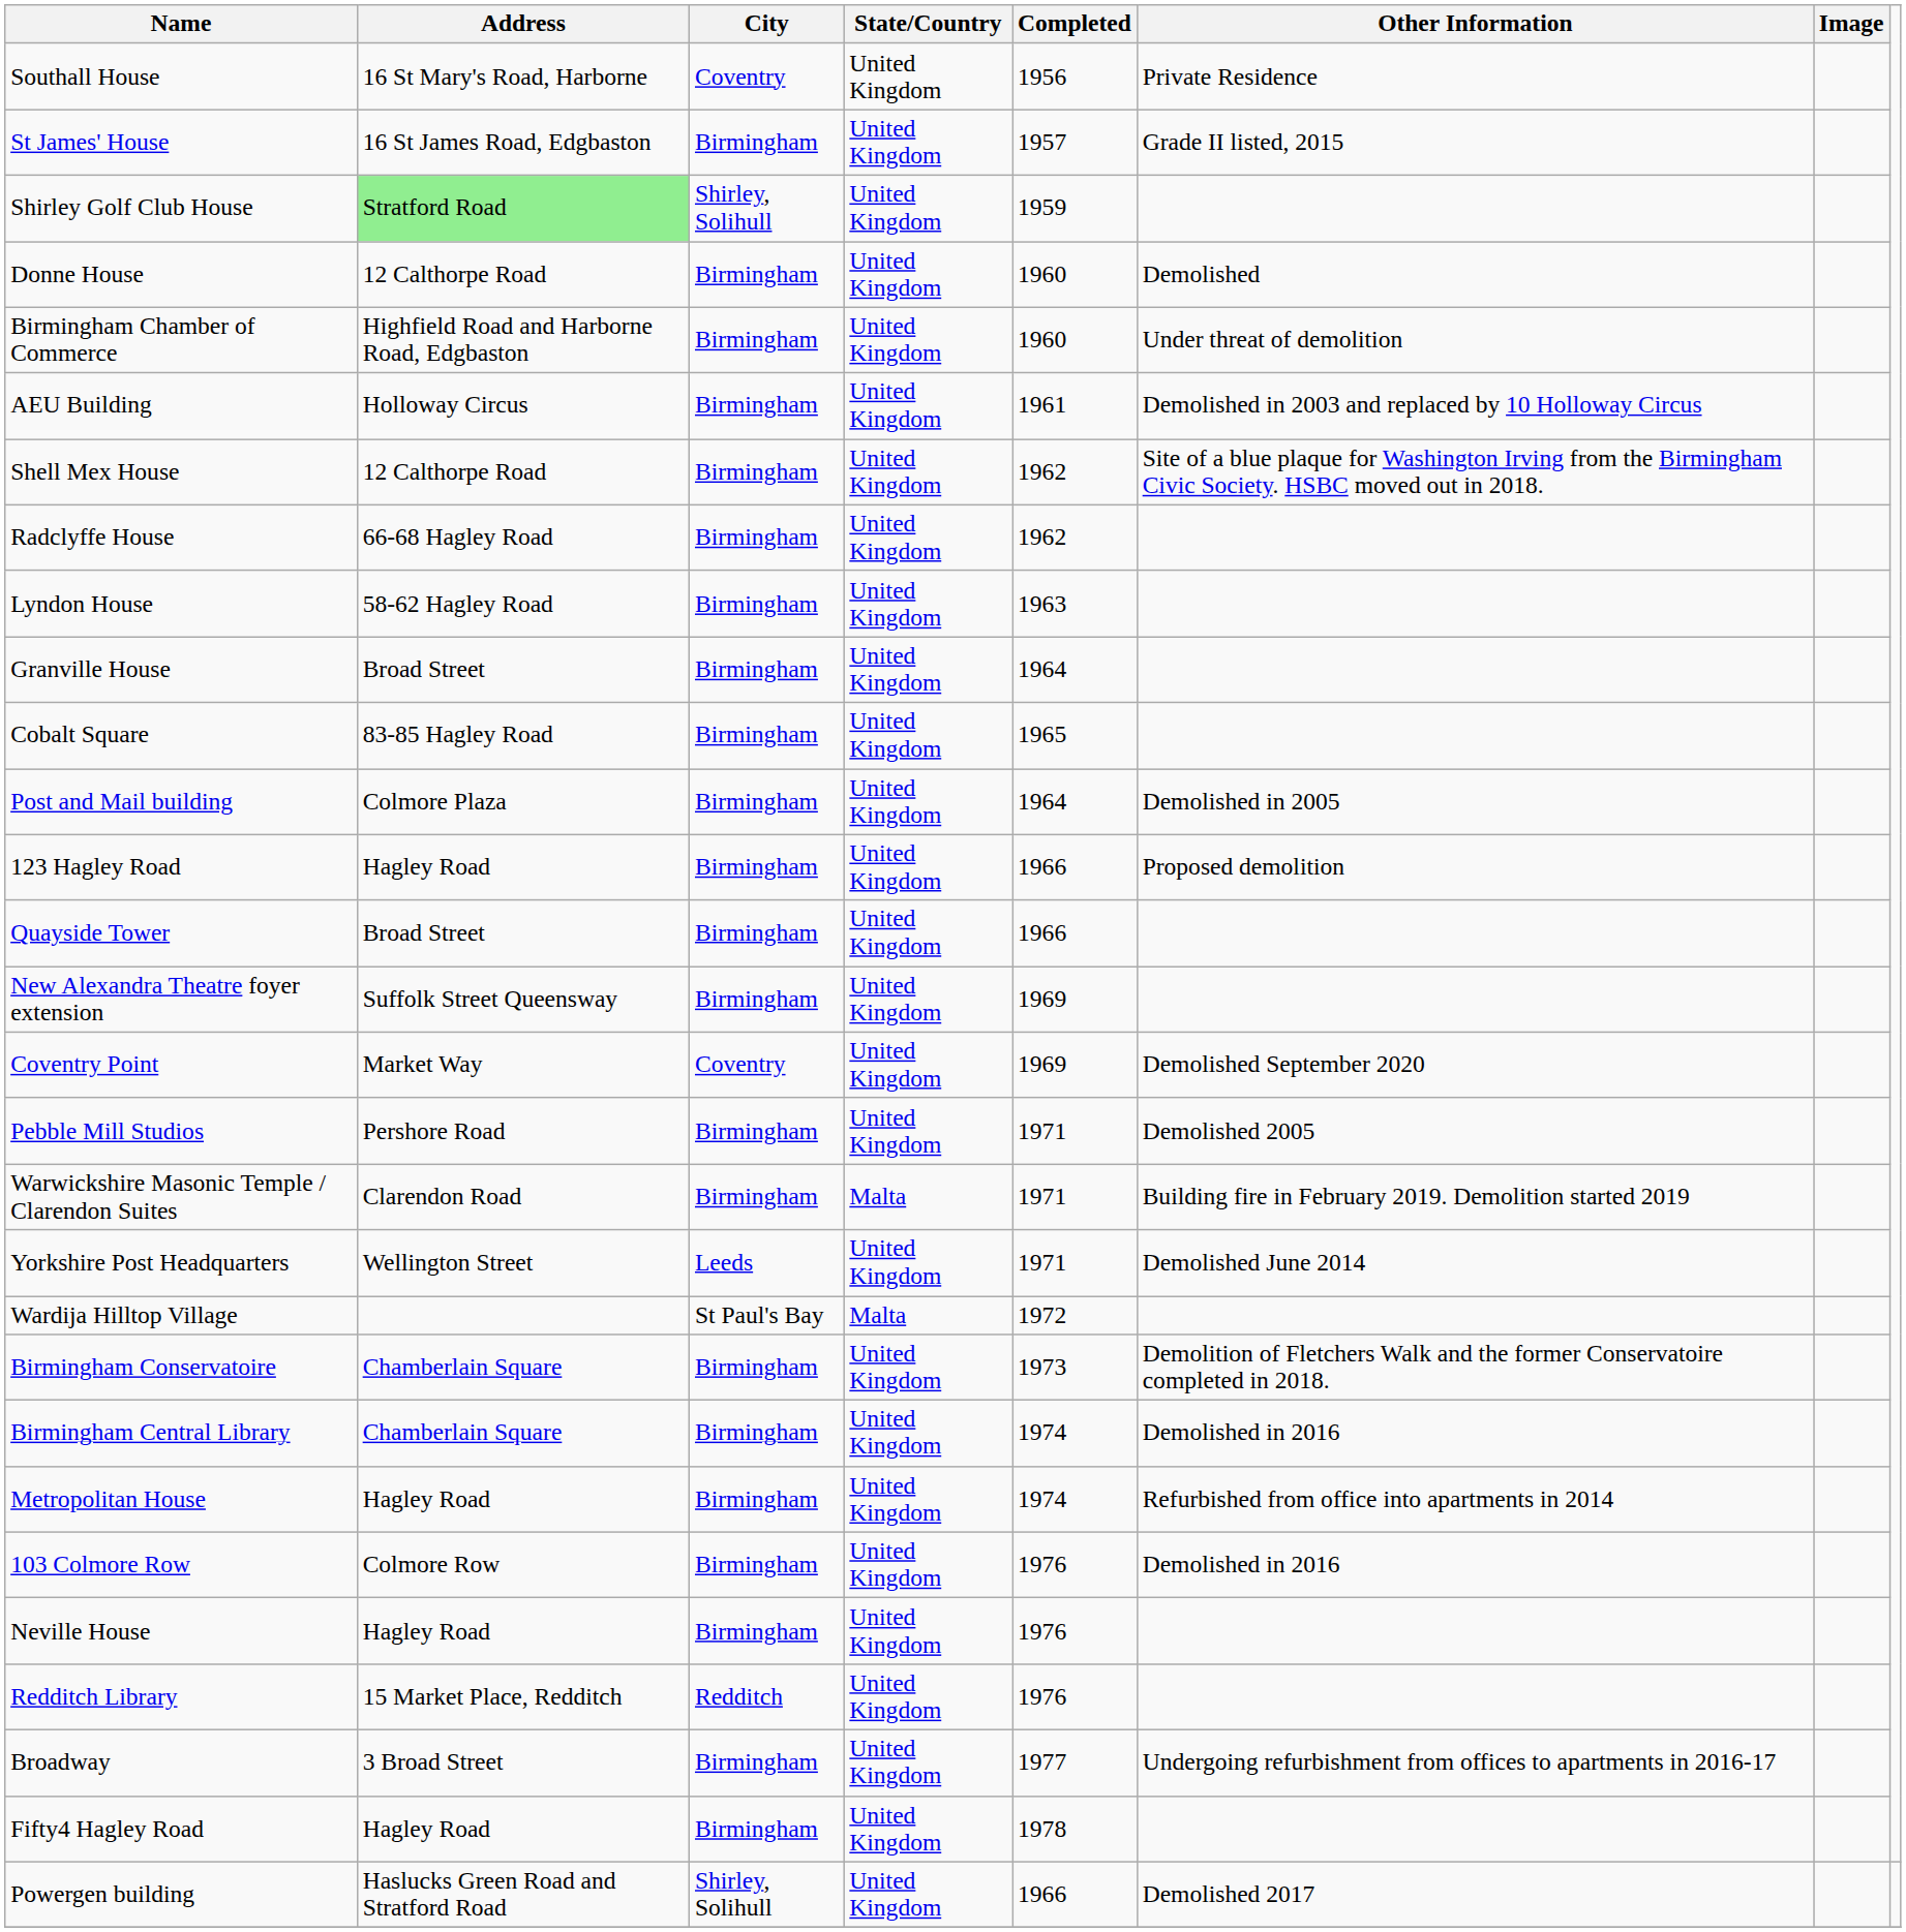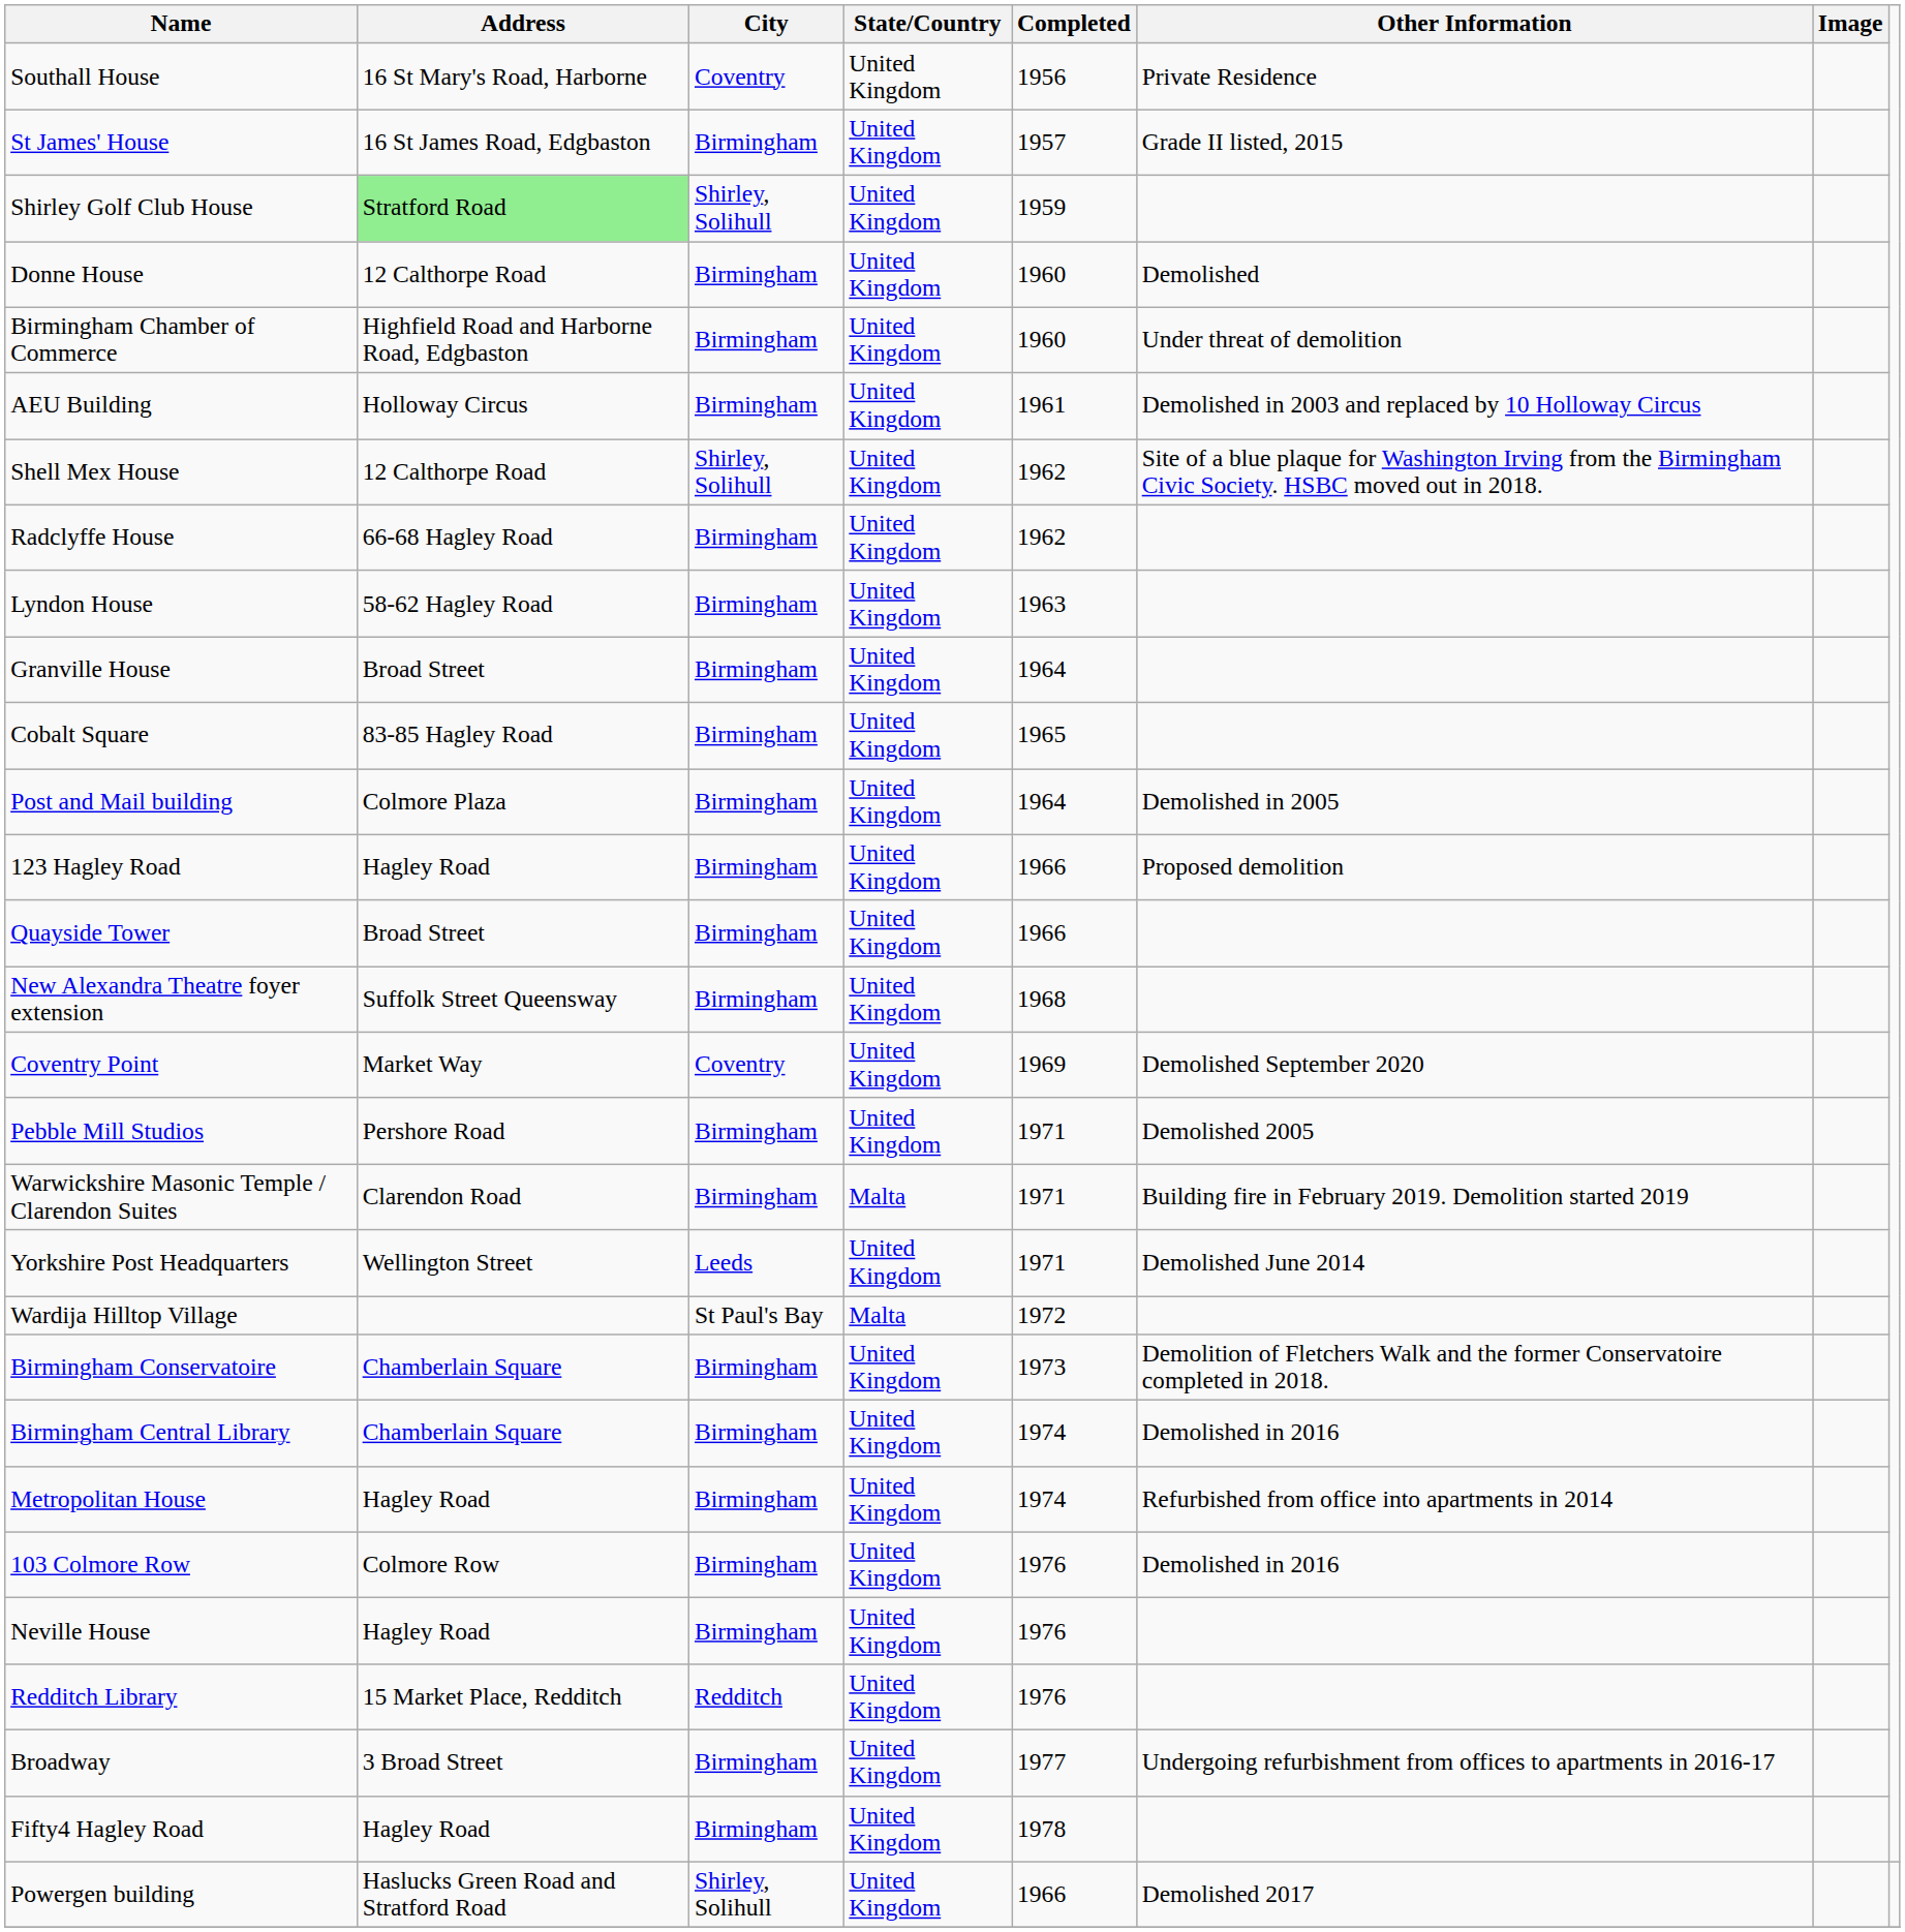 <table class="wikitable sortable">
 <tr>
 <th>Name</th>
 <th>Address</th>
 <th>City</th>
 <th>State/Country</th>
 <th>Completed</th>
 <th>Other Information</th>
 <th>Image</th>
 </tr>
 <tr>
 <td>Southall House</td>
 <td>16 St Mary's Road, Harborne</td>
 <td><a href='#'>Coventry</a></td>
 <td>United Kingdom</td>
 <td>1956</td>
 <td>Private Residence</td>
 <td></td>
 </tr>
 <tr>
 <td><a href='#'>St James' House</a></td>
 <td>16 St James Road, Edgbaston</td>
 <td><a href='#'>Birmingham</a></td>
 <td><a href='#'>United Kingdom</a></td>
 <td>1957</td>
 <td>Grade II listed, 2015</td>
 <td></td>
 </tr>
 <tr>
 <td>Shirley Golf Club House</td>
 <td style="background: lightgreen;">Stratford Road</td>
 <td><a href='#'>Shirley</a>, <a href='#'>Solihull</a></td>
 <td><a href='#'>United Kingdom</a></td>
 <td>1959</td>
 <td></td>
 <td></td>
 </tr>
 <tr>
 <td>Donne House</td>
 <td>12 Calthorpe Road</td>
 <td><a href='#'>Birmingham</a></td>
 <td><a href='#'>United Kingdom</a></td>
 <td>1960</td>
 <td>Demolished</td>
 <td></td>
 </tr>
 <tr>
 <td>Birmingham Chamber of Commerce</td>
 <td>Highfield Road and Harborne Road, Edgbaston</td>
 <td><a href='#'>Birmingham</a></td>
 <td><a href='#'>United Kingdom</a></td>
 <td>1960</td>
 <td>Under threat of demolition</td>
 <td></td>
 </tr>
 <tr>
 <td>AEU Building</td>
 <td>Holloway Circus</td>
 <td><a href='#'>Birmingham</a></td>
 <td><a href='#'>United Kingdom</a></td>
 <td>1961</td>
 <td>Demolished in 2003 and replaced by <a href='#'>10 Holloway Circus</a></td>
 <td></td>
 </tr>
 <tr>
 <td>Shell Mex House</td>
 <td>12 Calthorpe Road</td>
-<td><a href='#'>Birmingham</a></td>
+<td><a href='#'>Shirley</a>, <a href='#'>Solihull</a></td>
 <td><a href='#'>United Kingdom</a></td>
 <td>1962</td>
 <td>Site of a blue plaque for <a href='#'>Washington Irving</a> from the <a href='#'>Birmingham Civic Society</a>. <a href='#'>HSBC</a> moved out in 2018.</td>
 <td></td>
 </tr>
 <tr>
 <td>Radclyffe House</td>
 <td>66-68 Hagley Road</td>
 <td><a href='#'>Birmingham</a></td>
 <td><a href='#'>United Kingdom</a></td>
 <td>1962</td>
 <td></td>
 <td></td>
 </tr>
 <tr>
 <td>Lyndon House</td>
 <td>58-62 Hagley Road</td>
 <td><a href='#'>Birmingham</a></td>
 <td><a href='#'>United Kingdom</a></td>
 <td>1963</td>
 <td></td>
 <td></td>
 </tr>
 <tr>
 <td>Granville House</td>
 <td>Broad Street</td>
 <td><a href='#'>Birmingham</a></td>
 <td><a href='#'>United Kingdom</a></td>
 <td>1964</td>
 <td></td>
 <td></td>
 </tr>
 <tr>
 <td>Cobalt Square</td>
 <td>83-85 Hagley Road</td>
 <td><a href='#'>Birmingham</a></td>
 <td><a href='#'>United Kingdom</a></td>
 <td>1965</td>
 <td></td>
 <td></td>
 </tr>
 <tr>
 <td><a href='#'>Post and Mail building</a></td>
 <td>Colmore Plaza</td>
 <td><a href='#'>Birmingham</a></td>
 <td><a href='#'>United Kingdom</a></td>
 <td>1964</td>
 <td>Demolished in 2005</td>
 <td></td>
 </tr>
 <tr>
 <td>123 Hagley Road</td>
 <td>Hagley Road</td>
 <td><a href='#'>Birmingham</a></td>
 <td><a href='#'>United Kingdom</a></td>
 <td>1966</td>
 <td>Proposed demolition</td>
 <td></td>
 </tr>
 <tr>
 <td><a href='#'>Quayside Tower</a></td>
 <td>Broad Street</td>
 <td><a href='#'>Birmingham</a></td>
 <td><a href='#'>United Kingdom</a></td>
 <td>1966</td>
 <td></td>
 <td></td>
 </tr>
 <tr>
 <td><a href='#'>New Alexandra Theatre</a> foyer extension</td>
 <td>Suffolk Street Queensway</td>
 <td><a href='#'>Birmingham</a></td>
 <td><a href='#'>United Kingdom</a></td>
-<td>1969</td>
+<td>1968</td>
 <td></td>
 <td></td>
 </tr>
 <tr>
 <td><a href='#'>Coventry Point</a></td>
 <td>Market Way</td>
 <td><a href='#'>Coventry</a></td>
 <td><a href='#'>United Kingdom</a></td>
 <td>1969</td>
 <td>Demolished September 2020</td>
 <td></td>
 </tr>
 <tr>
 <td><a href='#'>Pebble Mill Studios</a></td>
 <td>Pershore Road</td>
 <td><a href='#'>Birmingham</a></td>
 <td><a href='#'>United Kingdom</a></td>
 <td>1971</td>
 <td>Demolished 2005</td>
 <td></td>
 </tr>
 <tr>
 <td>Warwickshire Masonic Temple / Clarendon Suites</td>
 <td>Clarendon Road</td>
 <td><a href='#'>Birmingham</a></td>
 <td><a href='#'>Malta</a></td>
 <td>1971</td>
 <td>Building fire in February 2019. Demolition started 2019</td>
 <td></td>
 </tr>
 <tr>
 <td>Yorkshire Post Headquarters</td>
 <td>Wellington Street</td>
 <td><a href='#'>Leeds</a></td>
 <td><a href='#'>United Kingdom</a></td>
 <td>1971</td>
 <td>Demolished June 2014</td>
 <td></td>
 </tr>
 <tr>
 <td>Wardija Hilltop Village</td>
 <td></td>
 <td>St Paul's Bay</td>
 <td><a href='#'>Malta</a></td>
 <td>1972</td>
 <td></td>
 <td></td>
 </tr>
 <tr>
 <td><a href='#'>Birmingham Conservatoire</a></td>
 <td><a href='#'>Chamberlain Square</a></td>
 <td><a href='#'>Birmingham</a></td>
 <td><a href='#'>United Kingdom</a></td>
 <td>1973</td>
 <td>Demolition of Fletchers Walk and the former Conservatoire completed in 2018.</td>
 <td></td>
 </tr>
 <tr>
 <td><a href='#'>Birmingham Central Library</a></td>
 <td><a href='#'>Chamberlain Square</a></td>
 <td><a href='#'>Birmingham</a></td>
 <td><a href='#'>United Kingdom</a></td>
 <td>1974</td>
 <td>Demolished in 2016</td>
 <td></td>
 </tr>
 <tr>
 <td><a href='#'>Metropolitan House</a></td>
 <td>Hagley Road</td>
 <td><a href='#'>Birmingham</a></td>
 <td><a href='#'>United Kingdom</a></td>
 <td>1974</td>
 <td>Refurbished from office into apartments in 2014</td>
 <td></td>
 </tr>
 <tr>
 <td><a href='#'>103 Colmore Row</a></td>
 <td>Colmore Row</td>
 <td><a href='#'>Birmingham</a></td>
 <td><a href='#'>United Kingdom</a></td>
 <td>1976</td>
 <td>Demolished in 2016</td>
 <td></td>
 </tr>
 <tr>
 <td>Neville House</td>
 <td>Hagley Road</td>
 <td><a href='#'>Birmingham</a></td>
 <td><a href='#'>United Kingdom</a></td>
 <td>1976</td>
 <td></td>
 <td></td>
 </tr>
 <tr>
 <td><a href='#'>Redditch Library</a></td>
 <td>15 Market Place, Redditch</td>
 <td><a href='#'>Redditch</a></td>
 <td><a href='#'>United Kingdom</a></td>
 <td>1976</td>
 <td></td>
 <td></td>
 </tr>
 <tr>
 <td>Broadway</td>
 <td>3 Broad Street</td>
 <td><a href='#'>Birmingham</a></td>
 <td><a href='#'>United Kingdom</a></td>
 <td>1977</td>
 <td>Undergoing refurbishment from offices to apartments in 2016-17</td>
 <td></td>
 </tr>
 <tr>
 <td>Fifty4 Hagley Road</td>
 <td>Hagley Road</td>
 <td><a href='#'>Birmingham</a></td>
 <td><a href='#'>United Kingdom</a></td>
 <td>1978</td>
 <td></td>
 <td></td>
 </tr>
 <tr>
 <td>Powergen  building</td>
 <td>Haslucks Green Road and Stratford Road</td>
 <td><a href='#'>Shirley</a>, Solihull</td>
 <td><a href='#'>United Kingdom</a></td>
 <td>1966</td>
 <td>Demolished 2017</td>
 <td></td>
 <td></td>
 </tr>
 <tr>
 </tr>
 </table>
